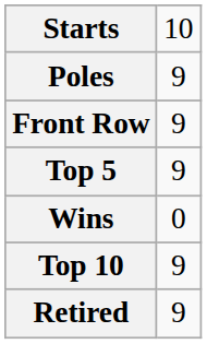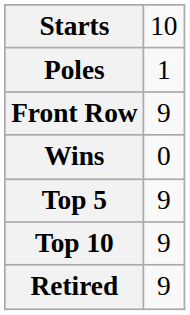 <table class="wikitable" style="text-align:center">
 <tr>
 <th>Starts</th>
 <td>10</td>
 </tr>
 <tr>
 <th>Poles</th>
-<td>9</td>
+<td>1</td>
 </tr>
 <tr>
 <th>Front Row</th>
 <td>9</td>
 </tr>
 <tr>
+<th>Wins</th>
+<td>0</td>
+</tr>
+<tr>
 <th>Top 5</th>
 <td>9</td>
-</tr>
-<tr>
-<th>Wins</th>
-<td>0</td>
 </tr>
 <tr>
 <th>Top 10</th>
 <td>9</td>
 </tr>
 <tr>
 <th>Retired</th>
 <td>9</td>
 </tr>
 </table>
